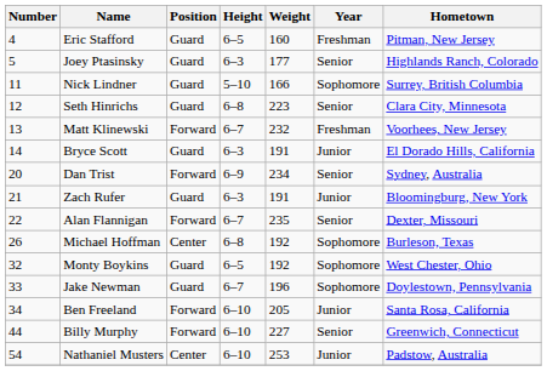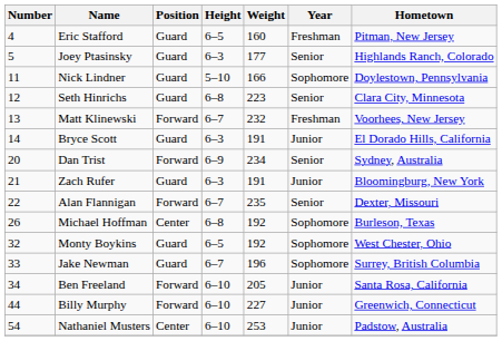 <table class="wikitable sortable " style="font-size: 95%;">
 <tr>
 <th>Number</th>
 <th>Name</th>
 <th>Position</th>
 <th>Height</th>
 <th>Weight</th>
 <th>Year</th>
 <th>Hometown</th>
 </tr>
 <tr>
 <td>4</td>
 <td>Eric Stafford</td>
 <td>Guard</td>
 <td>6–5</td>
 <td>160</td>
 <td>Freshman</td>
 <td><a href='#'>Pitman, New Jersey</a></td>
 </tr>
 <tr>
 <td>5</td>
 <td>Joey Ptasinsky</td>
 <td>Guard</td>
 <td>6–3</td>
 <td>177</td>
 <td>Senior</td>
 <td><a href='#'>Highlands Ranch, Colorado</a></td>
 </tr>
 <tr>
 <td>11</td>
 <td>Nick Lindner</td>
 <td>Guard</td>
 <td>5–10</td>
 <td>166</td>
 <td>Sophomore</td>
-<td><a href='#'>Surrey, British Columbia</a></td>
+<td><a href='#'>Doylestown, Pennsylvania</a></td>
 </tr>
 <tr>
 <td>12</td>
 <td>Seth Hinrichs</td>
 <td>Guard</td>
 <td>6–8</td>
 <td>223</td>
 <td>Senior</td>
 <td><a href='#'>Clara City, Minnesota</a></td>
 </tr>
 <tr>
 <td>13</td>
 <td>Matt Klinewski</td>
 <td>Forward</td>
 <td>6–7</td>
 <td>232</td>
 <td>Freshman</td>
 <td><a href='#'>Voorhees, New Jersey</a></td>
 </tr>
 <tr>
 <td>14</td>
 <td>Bryce Scott</td>
 <td>Guard</td>
 <td>6–3</td>
 <td>191</td>
 <td>Junior</td>
 <td><a href='#'>El Dorado Hills, California</a></td>
 </tr>
 <tr>
 <td>20</td>
 <td>Dan Trist</td>
 <td>Forward</td>
 <td>6–9</td>
 <td>234</td>
 <td>Senior</td>
 <td><a href='#'>Sydney</a>, <a href='#'>Australia</a></td>
 </tr>
 <tr>
 <td>21</td>
 <td>Zach Rufer</td>
 <td>Guard</td>
 <td>6–3</td>
 <td>191</td>
 <td>Junior</td>
 <td><a href='#'>Bloomingburg, New York</a></td>
 </tr>
 <tr>
 <td>22</td>
 <td>Alan Flannigan</td>
 <td>Forward</td>
 <td>6–7</td>
 <td>235</td>
 <td>Senior</td>
 <td><a href='#'>Dexter, Missouri</a></td>
 </tr>
 <tr>
 <td>26</td>
 <td>Michael Hoffman</td>
 <td>Center</td>
 <td>6–8</td>
 <td>192</td>
 <td>Sophomore</td>
 <td><a href='#'>Burleson, Texas</a></td>
 </tr>
 <tr>
 <td>32</td>
 <td>Monty Boykins</td>
 <td>Guard</td>
 <td>6–5</td>
 <td>192</td>
 <td>Sophomore</td>
 <td><a href='#'>West Chester, Ohio</a></td>
 </tr>
 <tr>
 <td>33</td>
 <td>Jake Newman</td>
 <td>Guard</td>
 <td>6–7</td>
 <td>196</td>
 <td>Sophomore</td>
-<td><a href='#'>Doylestown, Pennsylvania</a></td>
+<td><a href='#'>Surrey, British Columbia</a></td>
 </tr>
 <tr>
 <td>34</td>
 <td>Ben Freeland</td>
 <td>Forward</td>
 <td>6–10</td>
 <td>205</td>
 <td>Junior</td>
 <td><a href='#'>Santa Rosa, California</a></td>
 </tr>
 <tr>
 <td>44</td>
 <td>Billy Murphy</td>
 <td>Forward</td>
 <td>6–10</td>
 <td>227</td>
-<td>Senior</td>
+<td>Junior</td>
 <td><a href='#'>Greenwich, Connecticut</a></td>
 </tr>
 <tr>
 <td>54</td>
 <td>Nathaniel Musters</td>
 <td>Center</td>
 <td>6–10</td>
 <td>253</td>
 <td>Junior</td>
 <td><a href='#'>Padstow</a>, <a href='#'>Australia</a></td>
 </tr>
 <tr>
 </tr>
 </table>
